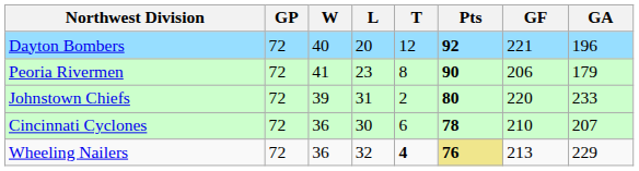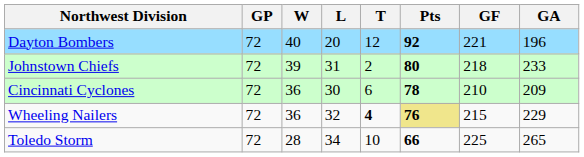 <table class="wikitable">
 <tr>
 <th bgcolor="#DDDDFF" width="30%">Northwest Division</th>
 <th bgcolor="#DDDDFF" width="5%">GP</th>
 <th bgcolor="#DDDDFF" width="5%">W</th>
 <th bgcolor="#DDDDFF" width="5%">L</th>
 <th bgcolor="#DDDDFF" width="5%">T</th>
 <th bgcolor="#DDDDFF" width="7.5%">Pts</th>
 <th bgcolor="#DDDDFF" width="7.5%">GF</th>
 <th bgcolor="#DDDDFF" width="7.5%">GA</th>
 </tr>
 <tr bgcolor="#97DEFF">
 <td><a href='#'>Dayton Bombers</a></td>
 <td>72</td>
 <td>40</td>
 <td>20</td>
 <td>12</td>
 <td><strong>92</strong></td>
 <td>221</td>
 <td>196</td>
 </tr>
 <tr bgcolor="#ccffcc">
-<td><a href='#'>Peoria Rivermen</a></td>
-<td>72</td>
-<td>41</td>
-<td>23</td>
-<td>8</td>
-<td><strong>90</strong></td>
-<td>206</td>
-<td>179</td>
-</tr>
-<tr bgcolor="#ccffcc">
 <td><a href='#'>Johnstown Chiefs</a></td>
 <td>72</td>
 <td>39</td>
 <td>31</td>
 <td>2</td>
 <td><strong>80</strong></td>
-<td>220</td>
+<td>218</td>
 <td>233</td>
 </tr>
 <tr bgcolor="#ccffcc">
 <td><a href='#'>Cincinnati Cyclones</a></td>
 <td>72</td>
 <td>36</td>
 <td>30</td>
 <td>6</td>
 <td><strong>78</strong></td>
 <td>210</td>
-<td>207</td>
+<td>209</td>
 </tr>
 <tr>
 <td><a href='#'>Wheeling Nailers</a></td>
 <td>72</td>
 <td>36</td>
 <td>32</td>
 <td><strong>4</strong></td>
 <td style="background: khaki;"><strong>76</strong></td>
-<td>213</td>
+<td>215</td>
 <td>229</td>
 </tr>
+<tr>
+<td><a href='#'>Toledo Storm</a></td>
+<td>72</td>
+<td>28</td>
+<td>34</td>
+<td>10</td>
+<td><strong>66</strong></td>
+<td>225</td>
+<td>265</td>
+</tr>
 </table>
